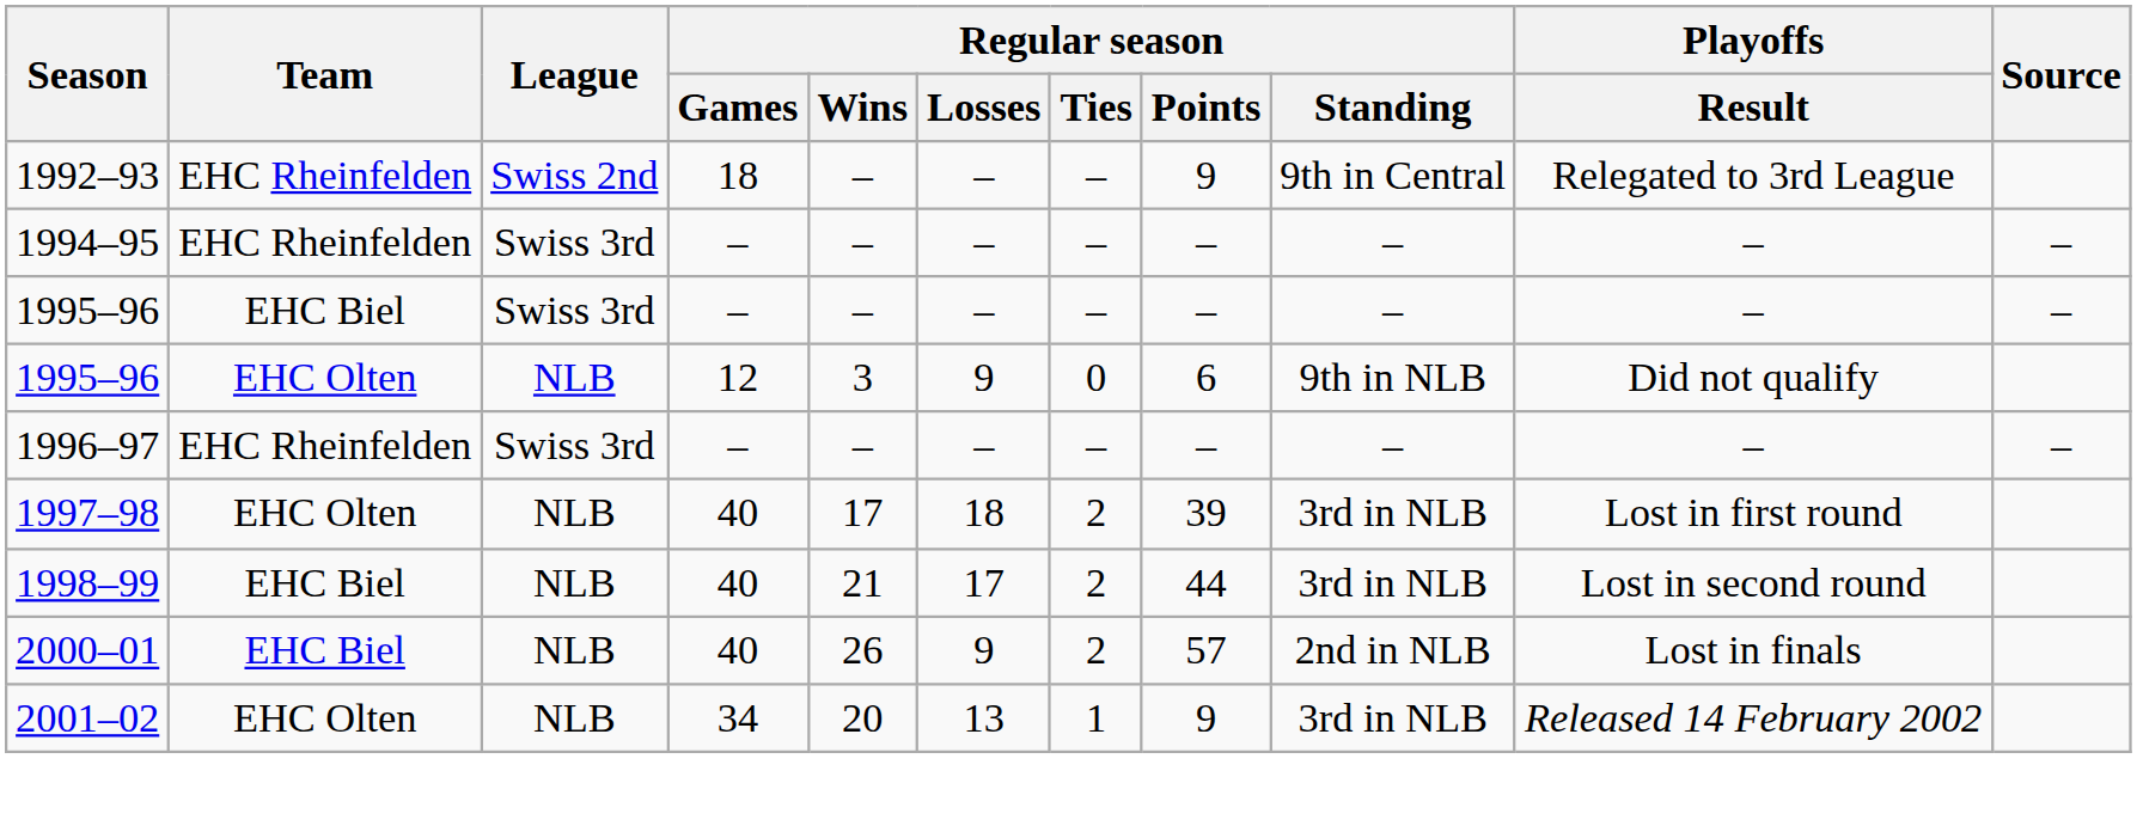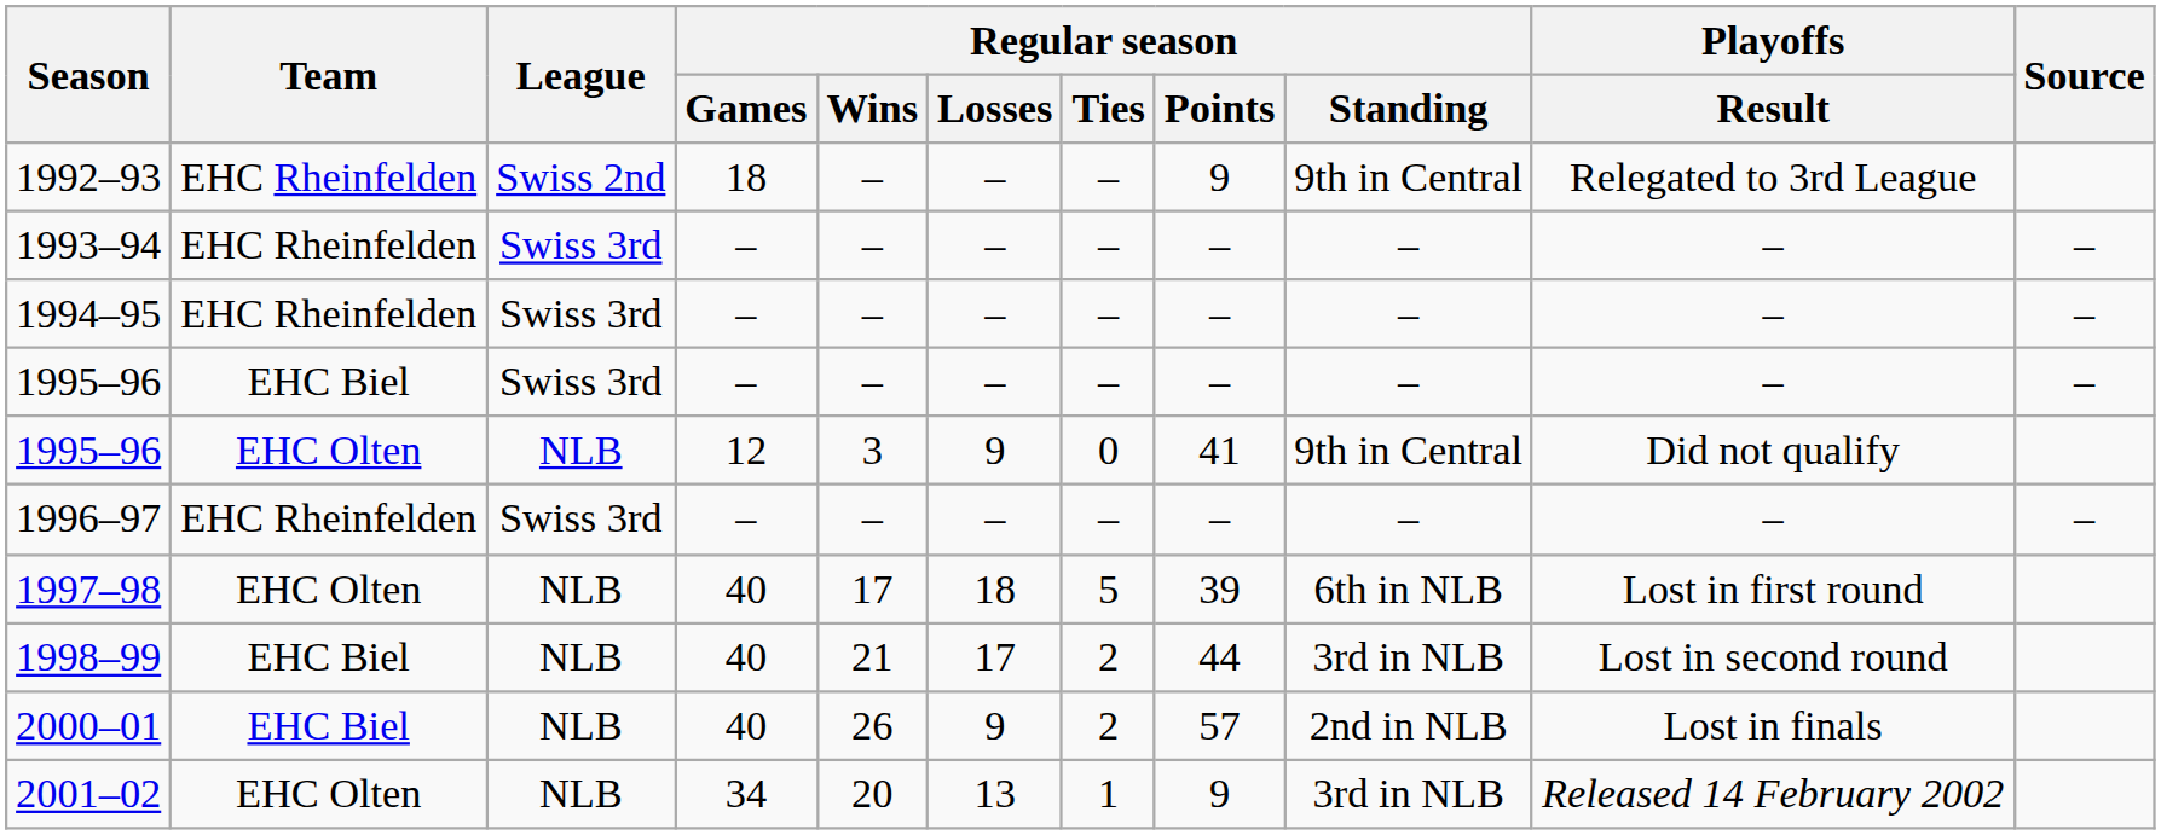 <table class="wikitable" style="font-size: 95%; text-align:center;">
 <tr>
 <th rowspan="2">Season</th>
 <th rowspan="2">Team</th>
 <th rowspan="2">League</th>
 <th colspan="6">Regular season</th>
 <th>Playoffs</th>
 <th rowspan="2">Source</th>
 </tr>
 <tr>
 <th>Games</th>
 <th>Wins</th>
 <th>Losses</th>
 <th>Ties</th>
 <th>Points</th>
 <th>Standing</th>
 <th>Result</th>
 </tr>
 <tr>
 <td>1992–93</td>
 <td>EHC <a href='#'>Rheinfelden</a></td>
 <td><a href='#'>Swiss 2nd</a></td>
 <td>18</td>
 <td>–</td>
 <td>–</td>
 <td>–</td>
 <td>9</td>
 <td>9th in Central</td>
 <td>Relegated to 3rd League</td>
 <td></td>
+</tr>
+<tr>
+<td>1993–94</td>
+<td>EHC Rheinfelden</td>
+<td><a href='#'>Swiss 3rd</a></td>
+<td>–</td>
+<td>–</td>
+<td>–</td>
+<td>–</td>
+<td>–</td>
+<td>–</td>
+<td>–</td>
+<td>–</td>
 </tr>
 <tr>
 <td>1994–95</td>
 <td>EHC Rheinfelden</td>
 <td>Swiss 3rd</td>
 <td>–</td>
 <td>–</td>
 <td>–</td>
 <td>–</td>
 <td>–</td>
 <td>–</td>
 <td>–</td>
 <td>–</td>
 </tr>
 <tr>
 <td>1995–96</td>
 <td>EHC Biel</td>
 <td>Swiss 3rd</td>
 <td>–</td>
 <td>–</td>
 <td>–</td>
 <td>–</td>
 <td>–</td>
 <td>–</td>
 <td>–</td>
 <td>–</td>
 </tr>
 <tr>
 <td><a href='#'>1995–96</a></td>
 <td><a href='#'>EHC Olten</a></td>
 <td><a href='#'>NLB</a></td>
 <td>12</td>
 <td>3</td>
 <td>9</td>
 <td>0</td>
-<td>6</td>
-<td>9th in NLB</td>
+<td>41</td>
+<td>9th in Central</td>
 <td>Did not qualify</td>
 <td></td>
 </tr>
 <tr>
 <td>1996–97</td>
 <td>EHC Rheinfelden</td>
 <td>Swiss 3rd</td>
 <td>–</td>
 <td>–</td>
 <td>–</td>
 <td>–</td>
 <td>–</td>
 <td>–</td>
 <td>–</td>
 <td>–</td>
 </tr>
 <tr>
 <td><a href='#'>1997–98</a></td>
 <td>EHC Olten</td>
 <td>NLB</td>
 <td>40</td>
 <td>17</td>
 <td>18</td>
-<td>2</td>
+<td>5</td>
 <td>39</td>
-<td>3rd in NLB</td>
+<td>6th in NLB</td>
 <td>Lost in first round</td>
 <td></td>
 </tr>
 <tr>
 <td><a href='#'>1998–99</a></td>
 <td>EHC Biel</td>
 <td>NLB</td>
 <td>40</td>
 <td>21</td>
 <td>17</td>
 <td>2</td>
 <td>44</td>
 <td>3rd in NLB</td>
 <td>Lost in second round</td>
 <td></td>
 </tr>
 <tr>
 <td><a href='#'>2000–01</a></td>
 <td><a href='#'>EHC Biel</a></td>
 <td>NLB</td>
 <td>40</td>
 <td>26</td>
 <td>9</td>
 <td>2</td>
 <td>57</td>
 <td>2nd in NLB</td>
 <td>Lost in finals</td>
 <td></td>
 </tr>
 <tr>
 <td><a href='#'>2001–02</a></td>
 <td>EHC Olten</td>
 <td>NLB</td>
 <td>34</td>
 <td>20</td>
 <td>13</td>
 <td>1</td>
 <td>9</td>
 <td>3rd in NLB</td>
 <td><em>Released 14 February 2002</em></td>
 <td></td>
 </tr>
 </table>
